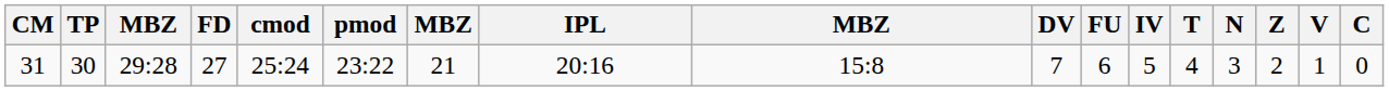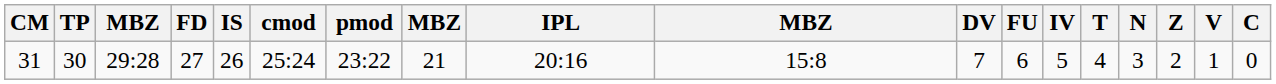 <table class="wikitable">
 <tr>
 <th width=3%>CM</th>
 <th width=3%>TP</th>
 <th width=6%>MBZ</th>
 <th width=3%>FD</th>
+<th width=3%>IS</th>
 <th width=6%>cmod</th>
 <th width=6%>pmod</th>
 <th width=3%>MBZ</th>
 <th width="15%">IPL</th>
 <th width="24%">MBZ</th>
 <th width=3%>DV</th>
 <th width=3%>FU</th>
 <th width=3%>IV</th>
 <th width=3%>T</th>
 <th width=3%>N</th>
 <th width=3%>Z</th>
 <th width=3%>V</th>
 <th width=3%>C</th>
 </tr>
 <tr style="text-align:center">
 <td>31</td>
 <td>30</td>
 <td>29:28</td>
 <td>27</td>
+<td>26</td>
 <td>25:24</td>
 <td>23:22</td>
 <td>21</td>
 <td>20:16</td>
 <td>15:8</td>
 <td>7</td>
 <td>6</td>
 <td>5</td>
 <td>4</td>
 <td>3</td>
 <td>2</td>
 <td>1</td>
 <td>0</td>
 </tr>
 </table>
